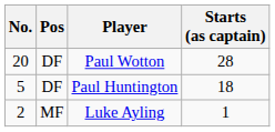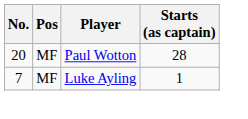 <table class="wikitable" style="text-align: center">
 <tr>
 <th>No.</th>
 <th>Pos</th>
 <th>Player</th>
 <th>Starts<br>(as captain)</th>
 </tr>
 <tr>
 <td>20</td>
-<td>DF</td>
+<td>MF</td>
 <td><a href='#'>Paul Wotton</a></td>
 <td>28</td>
 </tr>
 <tr>
-<td>5</td>
-<td>DF</td>
-<td><a href='#'>Paul Huntington</a></td>
-<td>18</td>
-</tr>
-<tr>
-<td>2</td>
+<td>7</td>
 <td>MF</td>
 <td><a href='#'>Luke Ayling</a></td>
 <td>1</td>
 </tr>
 </table>
